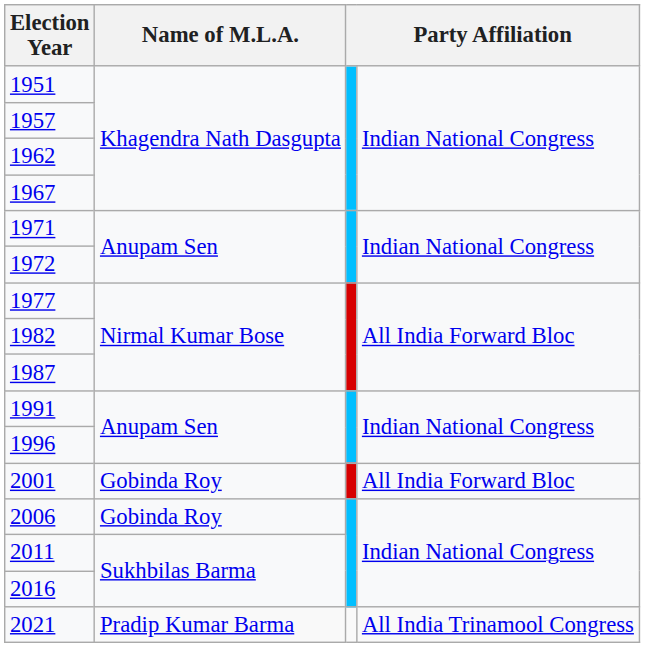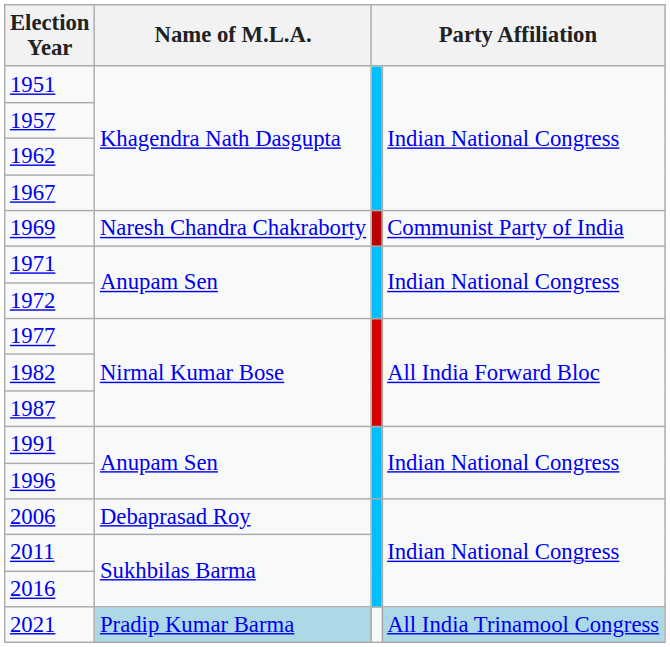 <table class="wikitable sortable">
 <tr style="font-weight:bold; text-align:center; background-color:#EAECF0;">
 <th style="vertical-align:middle; color:#202122;">Election<br>Year</th>
 <th style="vertical-align:middle; color:#202122;">Name of M.L.A.</th>
 <th style="vertical-align:middle; color:#202122;" Colspan=2>Party Affiliation</th>
 </tr>
 <tr style="background-color:#F8F9FA;">
 <td style="color:#0645AD;"><a href='#'>1951</a></td>
 <td rowspan="4" style="vertical-align:middle; color:#202122;"><a href='#'>Khagendra Nath Dasgupta</a></td>
 <td rowspan="4" style="background-color:#00bfff;"></td>
 <td rowspan="4" style="color:#0645AD;"><a href='#'>Indian National Congress</a></td>
 </tr>
 <tr>
 <td style="background-color:#F8F9FA; color:#0645AD;"><a href='#'>1957</a></td>
 </tr>
 <tr>
 <td style="background-color:#F8F9FA; color:#0645AD;"><a href='#'>1962</a></td>
 </tr>
 <tr>
 <td style="background-color:#F8F9FA; color:#0645AD;"><a href='#'>1967</a></td>
+</tr>
+<tr style="background-color:#F8F9FA;">
+<td style="vertical-align:middle; color:#202122;"><a href='#'>1969</a></td>
+<td style="vertical-align:middle; color:#202122;"><a href='#'>Naresh Chandra Chakraborty</a></td>
+<td style="background-color:#ba0000;"></td>
+<td style="color:#0645AD;"><a href='#'>Communist Party of India</a></td>
 </tr>
 <tr style="background-color:#F8F9FA;">
 <td style="vertical-align:middle; color:#202122;"><a href='#'>1971</a></td>
 <td rowspan="2" style="color:#0645AD;"><a href='#'>Anupam Sen</a></td>
 <td rowspan="2" style="background-color:#00bfff;"></td>
 <td rowspan="2" style="vertical-align:middle; color:#202122;"><a href='#'>Indian National Congress</a></td>
 </tr>
 <tr>
 <td style="vertical-align:middle; background-color:#F8F9FA; color:#202122;"><a href='#'>1972</a></td>
 </tr>
 <tr style="background-color:#F8F9FA;">
 <td style="vertical-align:middle; color:#202122;"><a href='#'>1977</a></td>
 <td rowspan="3" style="vertical-align:middle; color:#202122;"><a href='#'>Nirmal Kumar Bose</a></td>
 <td rowspan="3" style="background-color:#d70000;"></td>
 <td rowspan="3" style="color:#0645AD;"><a href='#'>All India Forward Bloc</a></td>
 </tr>
 <tr>
 <td style="vertical-align:middle; background-color:#F8F9FA; color:#202122;"><a href='#'>1982</a></td>
 </tr>
 <tr>
 <td style="vertical-align:middle; background-color:#F8F9FA; color:#202122;"><a href='#'>1987</a></td>
 </tr>
 <tr style="background-color:#F8F9FA;">
 <td style="vertical-align:middle; color:#202122;"><a href='#'>1991</a></td>
 <td rowspan="2" style="color:#0645AD;"><a href='#'>Anupam Sen</a></td>
 <td rowspan="2" style="background-color:#00bfff;"></td>
 <td rowspan="2" style="vertical-align:middle; color:#202122;"><a href='#'>Indian National Congress</a></td>
 </tr>
 <tr>
 <td style="vertical-align:middle; background-color:#F8F9FA; color:#202122;"><a href='#'>1996</a></td>
 </tr>
 <tr style="background-color:#F8F9FA;">
-<td style="color:#0645AD;"><a href='#'>2001</a></td>
-<td style="vertical-align:middle; color:#202122;"><a href='#'>Gobinda Roy</a></td>
-<td style="background-color:#d70000;"></td>
-<td style="vertical-align:middle; color:#202122;"><a href='#'>All India Forward Bloc</a></td>
-</tr>
-<tr style="background-color:#F8F9FA;">
 <td style="color:#0645AD;"><a href='#'>2006</a></td>
-<td style="vertical-align:middle; color:#202122;"><a href='#'>Gobinda Roy</a></td>
+<td style="vertical-align:middle; color:#202122;"><a href='#'>Debaprasad Roy</a></td>
 <td rowspan="3" style="background-color:#00bfff;"></td>
 <td rowspan="3" style="vertical-align:middle; color:#202122;"><a href='#'>Indian National Congress</a></td>
 </tr>
 <tr>
 <td style="background-color:#F8F9FA; color:#0645AD;"><a href='#'>2011</a></td>
 <td rowspan="2" style="background-color:#F8F9FA; color:#BA0000;"><a href='#'>Sukhbilas Barma</a></td>
 </tr>
 <tr>
 <td style="vertical-align:middle; background-color:#F8F9FA; color:#202122;"><a href='#'>2016</a></td>
 </tr>
 <tr>
 <td style="vertical-align:middle; background-color:#F8F9FA; color:#202122;"><a href='#'>2021</a></td>
-<td><a href='#'>Pradip Kumar Barma</a></td>
+<td style="background: lightblue;"><a href='#'>Pradip Kumar Barma</a></td>
 <td></td>
-<td><a href='#'>All India Trinamool Congress</a></td>
+<td style="background: lightblue;"><a href='#'>All India Trinamool Congress</a></td>
 </tr>
 </table>
